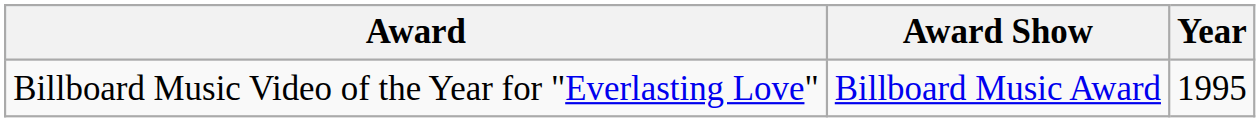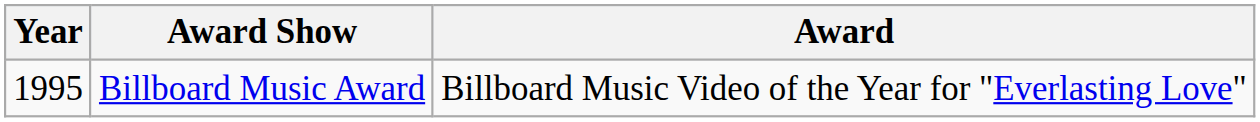 <table class="wikitable">
 <tr style="background:#ebf5ff;">
+<th>Year</th>
+<th>Award Show</th>
 <th>Award</th>
-<th>Award Show</th>
-<th>Year</th>
 </tr>
 <tr>
+<td align="left">1995</td>
+<td align="left"><a href='#'>Billboard Music Award</a></td>
 <td align="left">Billboard Music Video of the Year for "<a href='#'>Everlasting Love</a>"</td>
-<td align="left"><a href='#'>Billboard Music Award</a></td>
-<td align="left">1995</td>
 </tr>
 </table>
